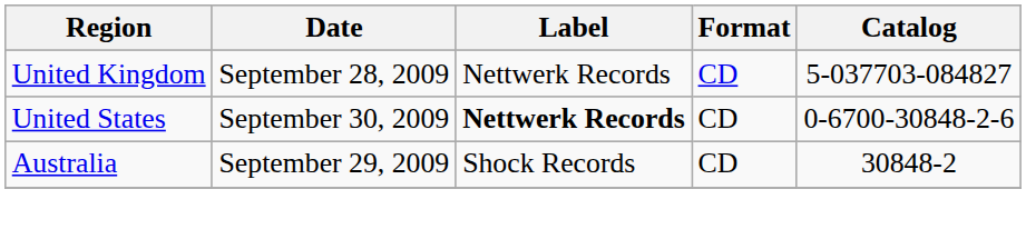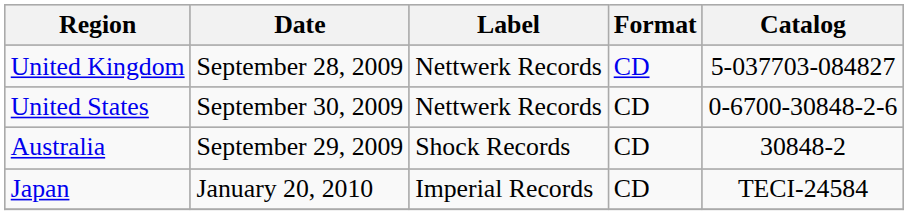 <table class="wikitable">
 <tr>
 <th>Region</th>
 <th>Date</th>
 <th>Label</th>
 <th>Format</th>
 <th>Catalog</th>
 </tr>
 <tr>
 <td><a href='#'>United Kingdom</a></td>
 <td>September 28, 2009</td>
 <td>Nettwerk Records</td>
 <td><a href='#'>CD</a></td>
 <td align="center">5-037703-084827</td>
 </tr>
 <tr>
 <td><a href='#'>United States</a></td>
 <td>September 30, 2009</td>
-<td><strong>Nettwerk Records</strong></td>
+<td>Nettwerk Records</td>
 <td>CD</td>
 <td align="center">0-6700-30848-2-6</td>
 </tr>
 <tr>
 <td><a href='#'>Australia</a></td>
 <td>September 29, 2009</td>
 <td>Shock Records</td>
 <td>CD</td>
 <td align="center">30848-2</td>
 </tr>
 <tr>
+<td><a href='#'>Japan</a></td>
+<td>January 20, 2010</td>
+<td>Imperial Records</td>
+<td>CD</td>
+<td align="center">TECI-24584</td>
+</tr>
+<tr>
 </tr>
 </table>
